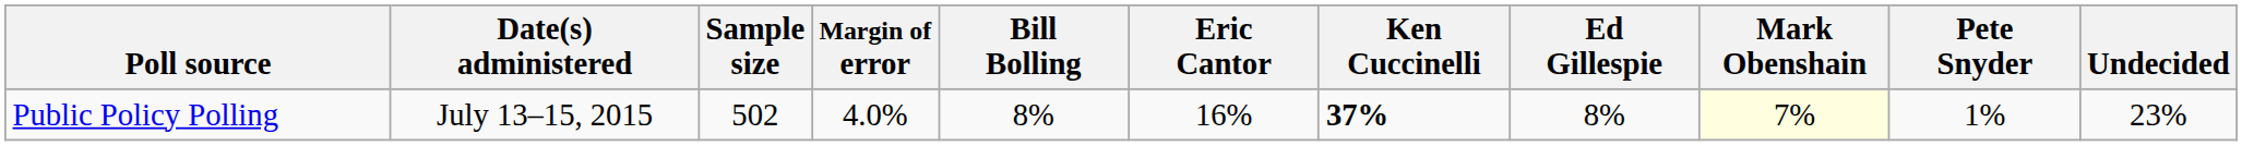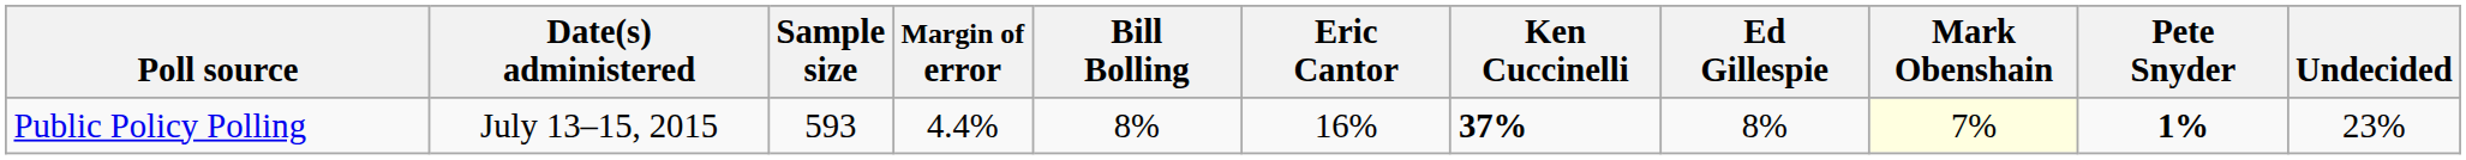 <table class="wikitable">
 <tr valign= bottom>
 <th style="width:190px;">Poll source</th>
 <th style="width:150px;">Date(s)<br>administered</th>
 <th class=small>Sample<br>size</th>
 <th><small>Margin of</small><br>error</th>
 <th style="width:90px;">Bill<br>Bolling</th>
 <th style="width:90px;">Eric<br>Cantor</th>
 <th style="width:90px;">Ken<br>Cuccinelli</th>
 <th style="width:90px;">Ed<br>Gillespie</th>
 <th style="width:90px;">Mark<br>Obenshain</th>
 <th style="width:90px;">Pete<br>Snyder</th>
 <th style="width:40px;">Undecided</th>
 </tr>
 <tr>
 <td><a href='#'>Public Policy Polling</a></td>
 <td align=center>July 13–15, 2015</td>
-<td align=center>502</td>
-<td align=center>4.0%</td>
+<td align=center>593</td>
+<td align=center>4.4%</td>
 <td align=center>8%</td>
 <td align=center>16%</td>
 <td><strong>37%</strong></td>
 <td align=center>8%</td>
 <td align=center style="background: lightyellow;">7%</td>
-<td align=center>1%</td>
+<td align=center><strong>1%</strong></td>
 <td align=center>23%</td>
 </tr>
 </table>
